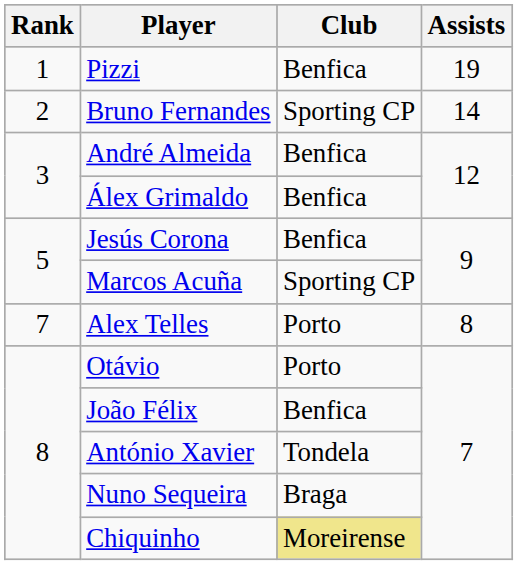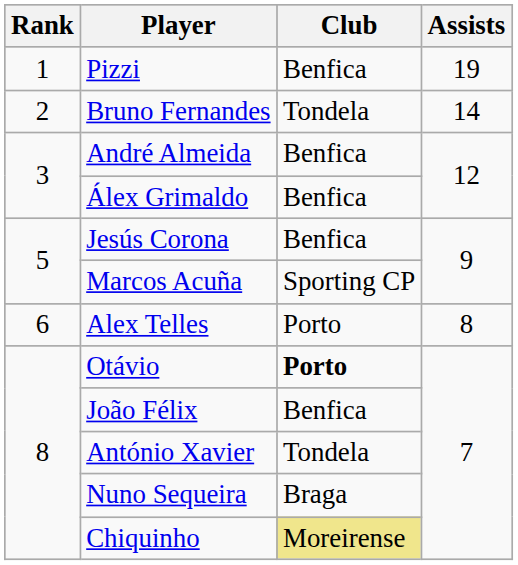 <table class="wikitable" style="text-align:center;">
 <tr>
 <th>Rank</th>
 <th>Player</th>
 <th>Club</th>
 <th>Assists</th>
 </tr>
 <tr>
 <td>1</td>
 <td align="left"> <a href='#'>Pizzi</a></td>
 <td align="left">Benfica</td>
 <td>19</td>
 </tr>
 <tr>
 <td>2</td>
 <td align="left"> <a href='#'>Bruno Fernandes</a></td>
-<td align="left">Sporting CP</td>
+<td align="left">Tondela</td>
 <td>14</td>
 </tr>
 <tr>
 <td rowspan="2">3</td>
 <td align="left"> <a href='#'>André Almeida</a></td>
 <td align="left">Benfica</td>
 <td rowspan="2">12</td>
 </tr>
 <tr>
 <td align="left"> <a href='#'>Álex Grimaldo</a></td>
 <td align="left">Benfica</td>
 </tr>
 <tr>
 <td rowspan="2">5</td>
 <td align="left"> <a href='#'>Jesús Corona</a></td>
 <td align="left">Benfica</td>
 <td rowspan="2">9</td>
 </tr>
 <tr>
 <td align="left"> <a href='#'>Marcos Acuña</a></td>
 <td align="left">Sporting CP</td>
 </tr>
 <tr>
-<td>7</td>
+<td>6</td>
 <td align="left"> <a href='#'>Alex Telles</a></td>
 <td align="left">Porto</td>
 <td>8</td>
 </tr>
 <tr>
 <td rowspan="5">8</td>
 <td align="left"> <a href='#'>Otávio</a></td>
-<td align="left">Porto</td>
+<td align="left"><strong>Porto</strong></td>
 <td rowspan="5">7</td>
 </tr>
 <tr>
 <td align="left"> <a href='#'>João Félix</a></td>
 <td align="left">Benfica</td>
 </tr>
 <tr>
 <td align="left"> <a href='#'>António Xavier</a></td>
 <td align="left">Tondela</td>
 </tr>
 <tr>
 <td align="left"> <a href='#'>Nuno Sequeira</a></td>
 <td align="left">Braga</td>
 </tr>
 <tr>
 <td align="left"> <a href='#'>Chiquinho</a></td>
 <td align="left" style="background: khaki;">Moreirense</td>
 </tr>
 </table>
